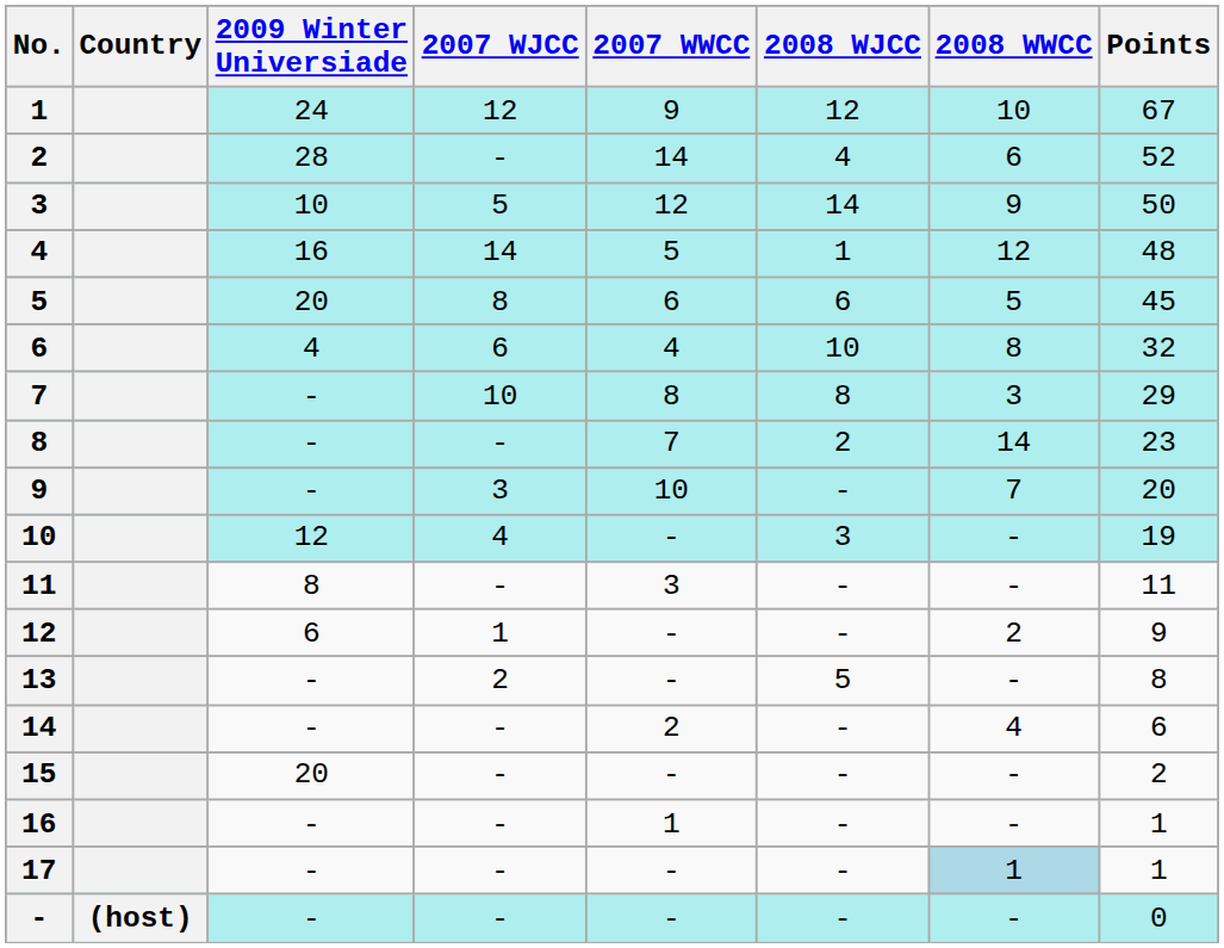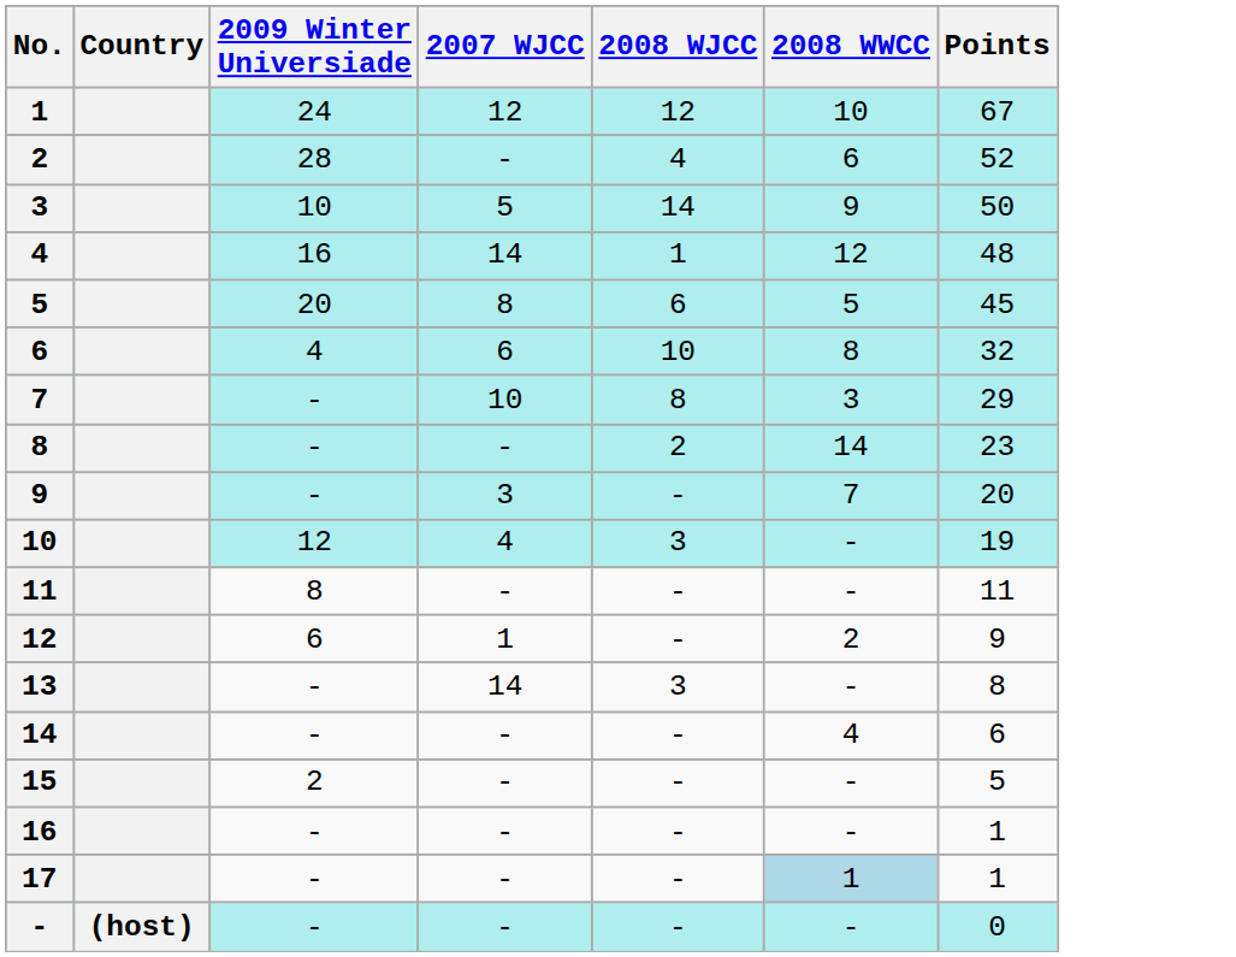 <table class="wikitable sortable">
 <tr>
 <th>No.</th>
 <th>Country</th>
 <th><a href='#'>2009 Winter <br> Universiade</a></th>
 <th><a href='#'>2007 WJCC</a></th>
-<th><a href='#'>2007 WWCC</a></th>
 <th><a href='#'>2008 WJCC</a></th>
 <th><a href='#'>2008 WWCC</a></th>
 <th>Points</th>
 </tr>
 <tr align=center bgcolor=#AFEEEE>
 <th>1</th>
 <th></th>
 <td>24</td>
 <td>12</td>
-<td>9</td>
 <td>12</td>
 <td>10</td>
 <td>67</td>
 </tr>
 <tr align=center bgcolor=#AFEEEE>
 <th>2</th>
 <th></th>
 <td>28</td>
 <td>-</td>
-<td>14</td>
 <td>4</td>
 <td>6</td>
 <td>52</td>
 </tr>
 <tr align=center bgcolor=#AFEEEE>
 <th>3</th>
 <th></th>
 <td>10</td>
 <td>5</td>
-<td>12</td>
 <td>14</td>
 <td>9</td>
 <td>50</td>
 </tr>
 <tr align=center bgcolor=#AFEEEE>
 <th>4</th>
 <th></th>
 <td>16</td>
 <td>14</td>
-<td>5</td>
 <td>1</td>
 <td>12</td>
 <td>48</td>
 </tr>
 <tr align=center bgcolor=#AFEEEE>
 <th>5</th>
 <th></th>
 <td>20</td>
 <td>8</td>
 <td>6</td>
-<td>6</td>
 <td>5</td>
 <td>45</td>
 </tr>
 <tr align=center bgcolor=#AFEEEE>
 <th>6</th>
 <th></th>
 <td>4</td>
 <td>6</td>
-<td>4</td>
 <td>10</td>
 <td>8</td>
 <td>32</td>
 </tr>
 <tr align=center bgcolor=#AFEEEE>
 <th>7</th>
 <th></th>
 <td>-</td>
 <td>10</td>
 <td>8</td>
-<td>8</td>
 <td>3</td>
 <td>29</td>
 </tr>
 <tr align=center bgcolor=#AFEEEE>
 <th>8</th>
 <th></th>
 <td>-</td>
 <td>-</td>
-<td>7</td>
 <td>2</td>
 <td>14</td>
 <td>23</td>
 </tr>
 <tr align=center bgcolor=#AFEEEE>
 <th>9</th>
 <th></th>
 <td>-</td>
 <td>3</td>
-<td>10</td>
 <td>-</td>
 <td>7</td>
 <td>20</td>
 </tr>
 <tr align=center bgcolor=#AFEEEE>
 <th>10</th>
 <th></th>
 <td>12</td>
 <td>4</td>
-<td>-</td>
 <td>3</td>
 <td>-</td>
 <td>19</td>
 </tr>
 <tr align=center>
 <th>11</th>
 <th></th>
 <td>8</td>
 <td>-</td>
-<td>3</td>
 <td>-</td>
 <td>-</td>
 <td>11</td>
 </tr>
 <tr align=center>
 <th>12</th>
 <th></th>
 <td>6</td>
 <td>1</td>
 <td>-</td>
-<td>-</td>
 <td>2</td>
 <td>9</td>
 </tr>
 <tr align=center>
 <th>13</th>
 <th></th>
 <td>-</td>
-<td>2</td>
-<td>-</td>
-<td>5</td>
+<td>14</td>
+<td>3</td>
 <td>-</td>
 <td>8</td>
 </tr>
 <tr align=center>
 <th>14</th>
 <th></th>
 <td>-</td>
 <td>-</td>
-<td>2</td>
 <td>-</td>
 <td>4</td>
 <td>6</td>
 </tr>
 <tr align=center>
 <th>15</th>
 <th></th>
-<td>20</td>
+<td>2</td>
 <td>-</td>
 <td>-</td>
 <td>-</td>
-<td>-</td>
-<td>2</td>
+<td>5</td>
 </tr>
 <tr align=center>
 <th>16</th>
 <th></th>
 <td>-</td>
 <td>-</td>
-<td>1</td>
 <td>-</td>
 <td>-</td>
 <td>1</td>
 </tr>
 <tr align=center>
 <th>17</th>
 <th></th>
-<td>-</td>
 <td>-</td>
 <td>-</td>
 <td>-</td>
 <td style="background: lightblue;">1</td>
 <td>1</td>
 </tr>
 <tr align=center bgcolor=#AFEEEE>
 <th>-</th>
 <th> (host)</th>
 <td>-</td>
 <td>-</td>
 <td>-</td>
 <td>-</td>
-<td>-</td>
 <td>0</td>
 </tr>
 </table>
